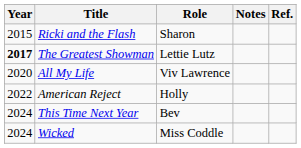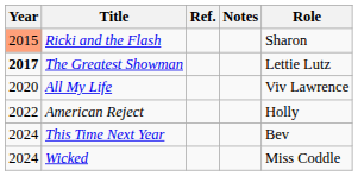 <table class="wikitable sortable">
 <tr>
 <th>Year</th>
 <th>Title</th>
+<th>Ref.</th>
+<th>Notes</th>
 <th>Role</th>
-<th>Notes</th>
-<th>Ref.</th>
 </tr>
 <tr>
-<td>2015</td>
+<td style="background: lightsalmon;">2015</td>
 <td><em><a href='#'>Ricki and the Flash</a></em></td>
-<td>Sharon</td>
 <td></td>
 <td></td>
+<td>Sharon</td>
 </tr>
 <tr>
 <td><strong>2017</strong></td>
 <td><em><a href='#'>The Greatest Showman</a></em></td>
-<td>Lettie Lutz</td>
 <td></td>
 <td></td>
+<td>Lettie Lutz</td>
 </tr>
 <tr>
 <td>2020</td>
 <td><em><a href='#'>All My Life</a></em></td>
-<td>Viv Lawrence</td>
 <td></td>
 <td></td>
+<td>Viv Lawrence</td>
 </tr>
 <tr>
 <td>2022</td>
 <td><em>American Reject</em></td>
-<td>Holly</td>
 <td></td>
 <td></td>
+<td>Holly</td>
 </tr>
 <tr>
 <td>2024</td>
 <td><em><a href='#'>This Time Next Year</a></em></td>
-<td>Bev</td>
 <td></td>
 <td></td>
+<td>Bev</td>
 </tr>
 <tr>
 <td>2024</td>
 <td><em><a href='#'>Wicked</a></em></td>
-<td>Miss Coddle</td>
 <td></td>
 <td></td>
+<td>Miss Coddle</td>
 </tr>
 </table>
